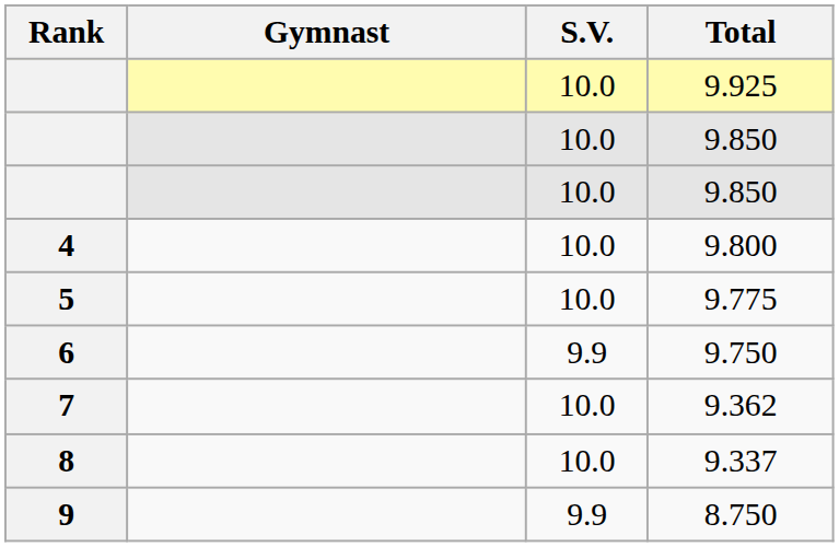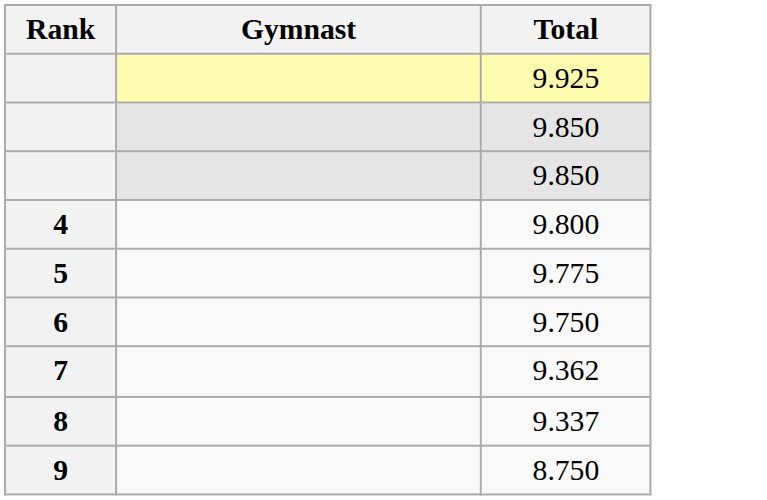 <table class="wikitable sortable" style="text-align:center; font-size:95%">
 <tr>
 <th scope="col" style="width:50px;">Rank</th>
 <th scope="col" style="width:180px;">Gymnast</th>
-<th scope="col" style="width:50px;">S.V.</th>
 <th scope="col" style="width:80px;">Total</th>
 </tr>
 <tr style="background:#fffcaf;">
 <th scope=row style="text-align:center"></th>
 <td style="text-align:left;"></td>
-<td>10.0</td>
 <td>9.925</td>
 </tr>
 <tr style="background:#e5e5e5;">
 <th scope=row style="text-align:center"></th>
 <td style="text-align:left;"></td>
-<td>10.0</td>
 <td>9.850</td>
 </tr>
 <tr style="background:#e5e5e5;">
 <th scope=row style="text-align:center"></th>
 <td style="text-align:left;"></td>
-<td>10.0</td>
 <td>9.850</td>
 </tr>
 <tr>
 <th scope=row style="text-align:center">4</th>
 <td style="text-align:left;"></td>
-<td>10.0</td>
 <td>9.800</td>
 </tr>
 <tr>
 <th scope=row style="text-align:center">5</th>
 <td style="text-align:left;"></td>
-<td>10.0</td>
 <td>9.775</td>
 </tr>
 <tr>
 <th scope=row style="text-align:center">6</th>
 <td style="text-align:left;"></td>
-<td>9.9</td>
 <td>9.750</td>
 </tr>
 <tr>
 <th scope=row style="text-align:center">7</th>
 <td style="text-align:left;"></td>
-<td>10.0</td>
 <td>9.362</td>
 </tr>
 <tr>
 <th scope=row style="text-align:center">8</th>
 <td style="text-align:left;"></td>
-<td>10.0</td>
 <td>9.337</td>
 </tr>
 <tr>
 <th scope=row style="text-align:center">9</th>
 <td style="text-align:left;"></td>
-<td>9.9</td>
 <td>8.750</td>
 </tr>
 </table>
